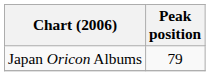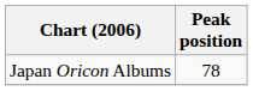 <table class="wikitable">
 <tr>
 <th align="left">Chart (2006)</th>
 <th align="center">Peak<br>position</th>
 </tr>
 <tr>
 <td>Japan <em>Oricon</em> Albums</td>
-<td align="center">79</td>
+<td align="center">78</td>
 </tr>
 <tr>
 </tr>
 </table>
